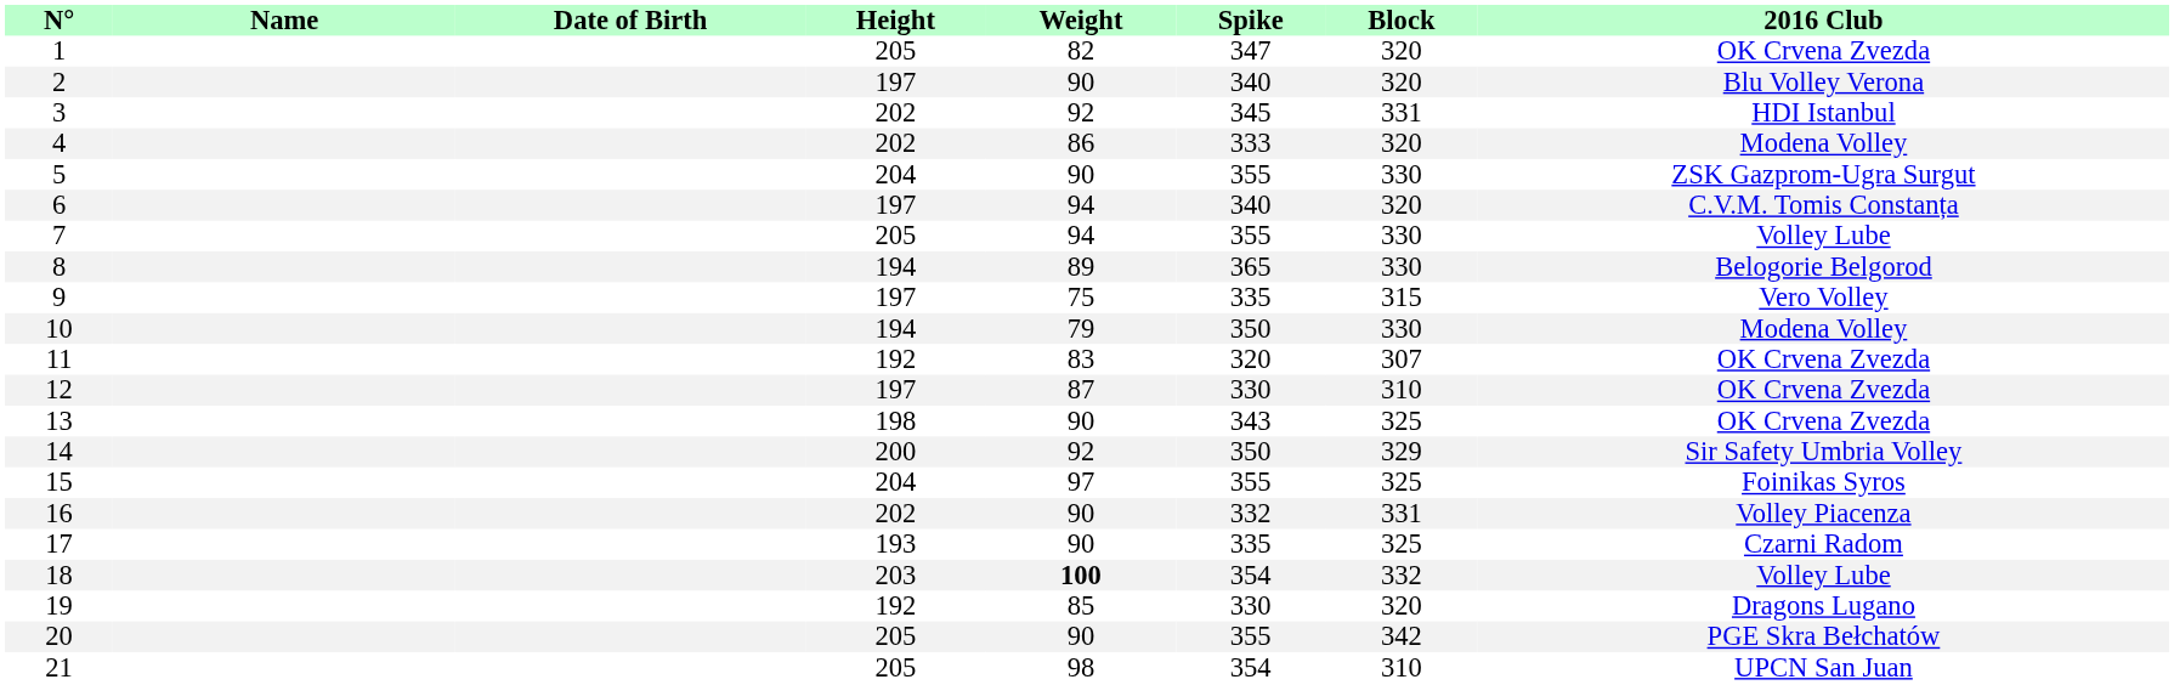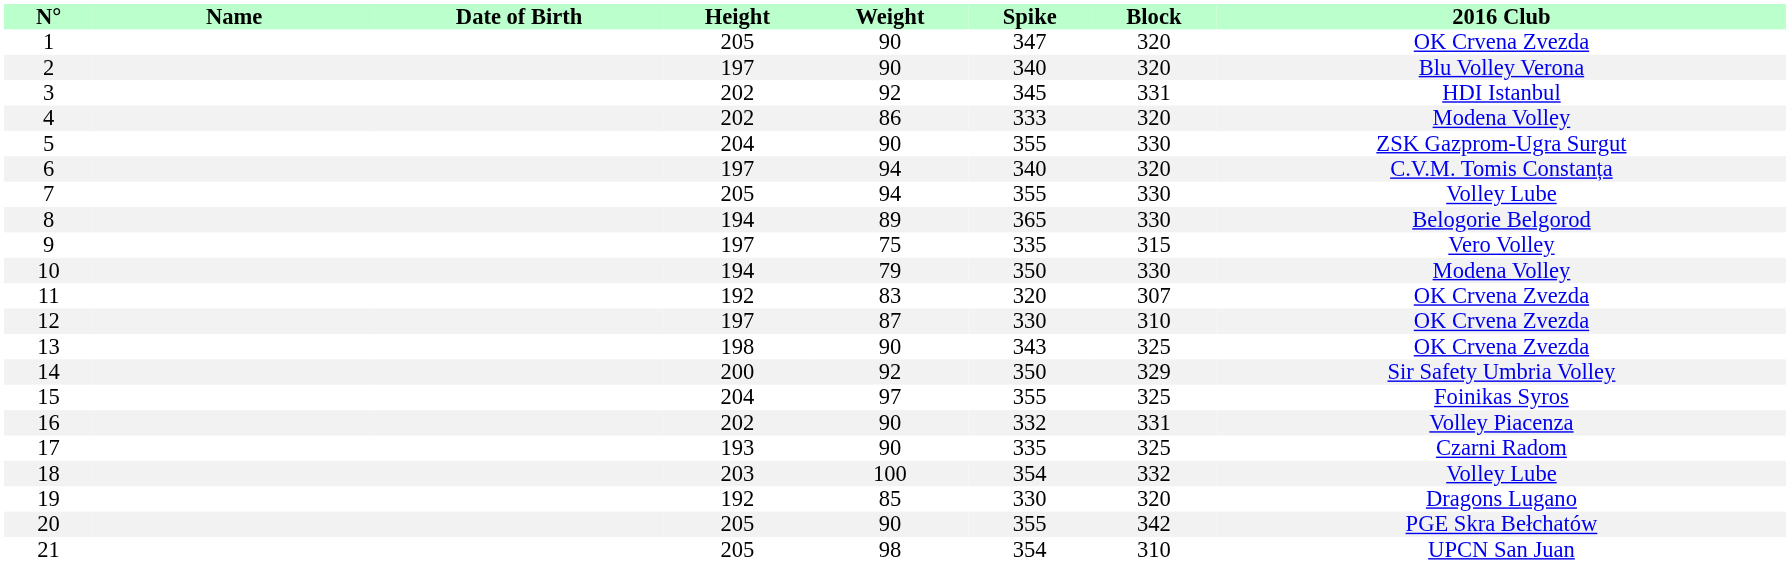 <table style="text-align:center; border:none;" cellpadding=0 cellspacing=0 width=100%>
 <tr style="background: #bbffcc;">
 <th width="5%">N°</th>
 <th width=200px>Name</th>
 <th>Date of Birth</th>
 <th>Height</th>
 <th>Weight</th>
 <th>Spike</th>
 <th>Block</th>
 <th>2016 Club</th>
 </tr>
 <tr>
 <td>1</td>
 <td></td>
 <td></td>
 <td>205</td>
-<td>82</td>
+<td>90</td>
 <td>347</td>
 <td>320</td>
 <td><a href='#'>OK Crvena Zvezda</a></td>
 </tr>
 <tr bgcolor="#f2f2f2">
 <td>2</td>
 <td></td>
 <td></td>
 <td>197</td>
 <td>90</td>
 <td>340</td>
 <td>320</td>
 <td><a href='#'>Blu Volley Verona</a></td>
 </tr>
 <tr>
 <td>3</td>
 <td></td>
 <td></td>
 <td>202</td>
 <td>92</td>
 <td>345</td>
 <td>331</td>
 <td><a href='#'>HDI Istanbul</a></td>
 </tr>
 <tr bgcolor="#f2f2f2">
 <td>4</td>
 <td></td>
 <td></td>
 <td>202</td>
 <td>86</td>
 <td>333</td>
 <td>320</td>
 <td><a href='#'>Modena Volley</a></td>
 </tr>
 <tr>
 <td>5</td>
 <td></td>
 <td></td>
 <td>204</td>
 <td>90</td>
 <td>355</td>
 <td>330</td>
 <td><a href='#'>ZSK Gazprom-Ugra Surgut</a></td>
 </tr>
 <tr bgcolor="#f2f2f2">
 <td>6</td>
 <td></td>
 <td></td>
 <td>197</td>
 <td>94</td>
 <td>340</td>
 <td>320</td>
 <td><a href='#'>C.V.M. Tomis Constanța</a></td>
 </tr>
 <tr>
 <td>7</td>
 <td></td>
 <td></td>
 <td>205</td>
 <td>94</td>
 <td>355</td>
 <td>330</td>
 <td><a href='#'>Volley Lube</a></td>
 </tr>
 <tr bgcolor="#f2f2f2">
 <td>8</td>
 <td></td>
 <td></td>
 <td>194</td>
 <td>89</td>
 <td>365</td>
 <td>330</td>
 <td><a href='#'>Belogorie Belgorod</a></td>
 </tr>
 <tr>
 <td>9</td>
 <td></td>
 <td></td>
 <td>197</td>
 <td>75</td>
 <td>335</td>
 <td>315</td>
 <td><a href='#'>Vero Volley</a></td>
 </tr>
 <tr bgcolor="#f2f2f2">
 <td>10</td>
 <td></td>
 <td></td>
 <td>194</td>
 <td>79</td>
 <td>350</td>
 <td>330</td>
 <td><a href='#'>Modena Volley</a></td>
 </tr>
 <tr>
 <td>11</td>
 <td></td>
 <td></td>
 <td>192</td>
 <td>83</td>
 <td>320</td>
 <td>307</td>
 <td><a href='#'>OK Crvena Zvezda</a></td>
 </tr>
 <tr bgcolor="#f2f2f2">
 <td>12</td>
 <td></td>
 <td></td>
 <td>197</td>
 <td>87</td>
 <td>330</td>
 <td>310</td>
 <td><a href='#'>OK Crvena Zvezda</a></td>
 </tr>
 <tr>
 <td>13</td>
 <td></td>
 <td></td>
 <td>198</td>
 <td>90</td>
 <td>343</td>
 <td>325</td>
 <td><a href='#'>OK Crvena Zvezda</a></td>
 </tr>
 <tr bgcolor="#f2f2f2">
 <td>14</td>
 <td></td>
 <td></td>
 <td>200</td>
 <td>92</td>
 <td>350</td>
 <td>329</td>
 <td><a href='#'>Sir Safety Umbria Volley</a></td>
 </tr>
 <tr>
 <td>15</td>
 <td></td>
 <td></td>
 <td>204</td>
 <td>97</td>
 <td>355</td>
 <td>325</td>
 <td><a href='#'>Foinikas Syros</a></td>
 </tr>
 <tr bgcolor="#f2f2f2">
 <td>16</td>
 <td></td>
 <td></td>
 <td>202</td>
 <td>90</td>
 <td>332</td>
 <td>331</td>
 <td><a href='#'>Volley Piacenza</a></td>
 </tr>
 <tr>
 <td>17</td>
 <td></td>
 <td></td>
 <td>193</td>
 <td>90</td>
 <td>335</td>
 <td>325</td>
 <td><a href='#'>Czarni Radom</a></td>
 </tr>
 <tr bgcolor="#f2f2f2">
 <td>18</td>
 <td></td>
 <td></td>
 <td>203</td>
-<td><strong>100</strong></td>
+<td>100</td>
 <td>354</td>
 <td>332</td>
 <td><a href='#'>Volley Lube</a></td>
 </tr>
 <tr>
 <td>19</td>
 <td></td>
 <td></td>
 <td>192</td>
 <td>85</td>
 <td>330</td>
 <td>320</td>
 <td><a href='#'>Dragons Lugano</a></td>
 </tr>
 <tr bgcolor="#f2f2f2">
 <td>20</td>
 <td></td>
 <td></td>
 <td>205</td>
 <td>90</td>
 <td>355</td>
 <td>342</td>
 <td><a href='#'>PGE Skra Bełchatów</a></td>
 </tr>
 <tr>
 <td>21</td>
 <td></td>
 <td></td>
 <td>205</td>
 <td>98</td>
 <td>354</td>
 <td>310</td>
 <td><a href='#'>UPCN San Juan</a></td>
 </tr>
 </table>
